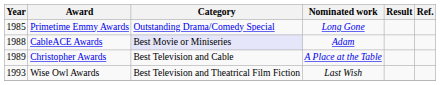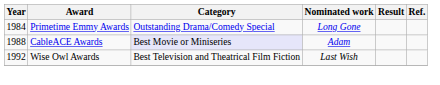 <table class="wikitable sortable">
 <tr>
 <th>Year</th>
 <th>Award</th>
 <th>Category</th>
 <th>Nominated work</th>
 <th>Result</th>
 <th>Ref.</th>
 </tr>
 <tr>
-<td>1985</td>
+<td>1984</td>
 <td><a href='#'>Primetime Emmy Awards</a></td>
 <td><a href='#'>Outstanding Drama/Comedy Special</a> </td>
 <td style="text-align:center;"><em><a href='#'>Long Gone</a></em></td>
 <td></td>
 <td style="text-align:center;"></td>
 </tr>
 <tr>
 <td>1988</td>
 <td><a href='#'>CableACE Awards</a></td>
 <td style="background: lavender;">Best Movie or Miniseries </td>
 <td style="text-align:center;"><em><a href='#'>Adam</a></em></td>
 <td></td>
 <td></td>
 </tr>
 <tr>
-<td>1989</td>
-<td><a href='#'>Christopher Awards</a></td>
-<td>Best Television and Cable </td>
-<td style="text-align:center;"><em><a href='#'>A Place at the Table</a></em></td>
-<td></td>
-<td></td>
-</tr>
-<tr>
-<td>1993</td>
+<td>1992</td>
 <td>Wise Owl Awards</td>
 <td>Best Television and Theatrical Film Fiction </td>
 <td style="text-align:center;"><em>Last Wish</em></td>
 <td></td>
 <td></td>
 </tr>
 <tr>
 </tr>
 </table>
